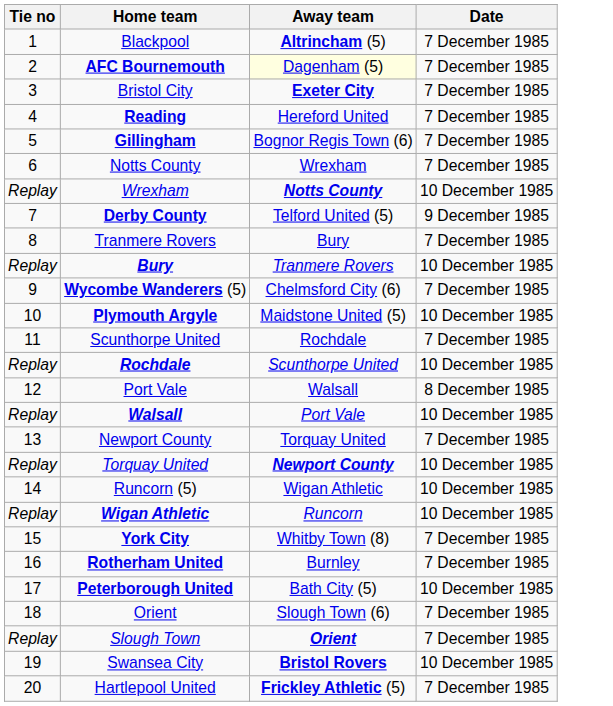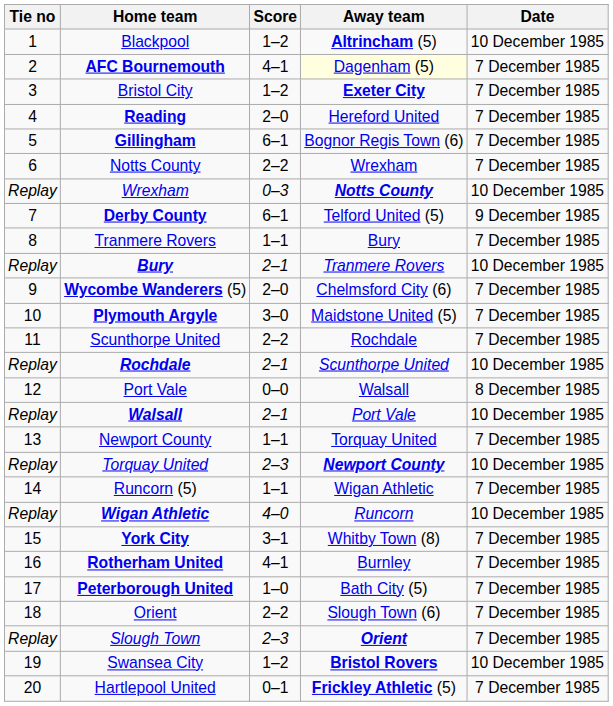 <table class="wikitable" style="text-align: center">
 <tr>
 <th>Tie no</th>
 <th>Home team</th>
+<th>Score</th>
 <th>Away team</th>
 <th>Date</th>
 </tr>
 <tr>
 <td>1</td>
 <td><a href='#'>Blackpool</a></td>
+<td>1–2</td>
 <td><strong><a href='#'>Altrincham</a></strong> (5)</td>
-<td>7 December 1985</td>
+<td>10 December 1985</td>
 </tr>
 <tr>
 <td>2</td>
 <td><strong><a href='#'>AFC Bournemouth</a></strong></td>
+<td>4–1</td>
 <td style="background: lightyellow;"><a href='#'>Dagenham</a> (5)</td>
 <td>7 December 1985</td>
 </tr>
 <tr>
 <td>3</td>
 <td><a href='#'>Bristol City</a></td>
+<td>1–2</td>
 <td><strong><a href='#'>Exeter City</a></strong></td>
 <td>7 December 1985</td>
 </tr>
 <tr>
 <td>4</td>
 <td><strong><a href='#'>Reading</a></strong></td>
+<td>2–0</td>
 <td><a href='#'>Hereford United</a></td>
 <td>7 December 1985</td>
 </tr>
 <tr>
 <td>5</td>
 <td><strong><a href='#'>Gillingham</a></strong></td>
+<td>6–1</td>
 <td><a href='#'>Bognor Regis Town</a> (6)</td>
 <td>7 December 1985</td>
 </tr>
 <tr>
 <td>6</td>
 <td><a href='#'>Notts County</a></td>
+<td>2–2</td>
 <td><a href='#'>Wrexham</a></td>
 <td>7 December 1985</td>
 </tr>
 <tr>
 <td><em>Replay</em></td>
 <td><em><a href='#'>Wrexham</a></em></td>
+<td><em>0–3</em></td>
 <td><strong><em><a href='#'>Notts County</a></em></strong></td>
 <td>10 December 1985</td>
 </tr>
 <tr>
 <td>7</td>
 <td><strong><a href='#'>Derby County</a></strong></td>
+<td>6–1</td>
 <td><a href='#'>Telford United</a> (5)</td>
 <td>9 December 1985</td>
 </tr>
 <tr>
 <td>8</td>
 <td><a href='#'>Tranmere Rovers</a></td>
+<td>1–1</td>
 <td><a href='#'>Bury</a></td>
 <td>7 December 1985</td>
 </tr>
 <tr>
 <td><em>Replay</em></td>
 <td><strong><em><a href='#'>Bury</a></em></strong></td>
+<td><em>2–1</em></td>
 <td><em><a href='#'>Tranmere Rovers</a></em></td>
 <td>10 December 1985</td>
 </tr>
 <tr>
 <td>9</td>
 <td><strong><a href='#'>Wycombe Wanderers</a></strong> (5)</td>
+<td>2–0</td>
 <td><a href='#'>Chelmsford City</a> (6)</td>
 <td>7 December 1985</td>
 </tr>
 <tr>
 <td>10</td>
 <td><strong><a href='#'>Plymouth Argyle</a></strong></td>
+<td>3–0</td>
 <td><a href='#'>Maidstone United</a> (5)</td>
-<td>10 December 1985</td>
+<td>7 December 1985</td>
 </tr>
 <tr>
 <td>11</td>
 <td><a href='#'>Scunthorpe United</a></td>
+<td>2–2</td>
 <td><a href='#'>Rochdale</a></td>
 <td>7 December 1985</td>
 </tr>
 <tr>
 <td><em>Replay</em></td>
 <td><strong><em><a href='#'>Rochdale</a></em></strong></td>
+<td><em>2–1</em></td>
 <td><em><a href='#'>Scunthorpe United</a></em></td>
 <td>10 December 1985</td>
 </tr>
 <tr>
 <td>12</td>
 <td><a href='#'>Port Vale</a></td>
+<td>0–0</td>
 <td><a href='#'>Walsall</a></td>
 <td>8 December 1985</td>
 </tr>
 <tr>
 <td><em>Replay</em></td>
 <td><strong><em><a href='#'>Walsall</a></em></strong></td>
+<td><em>2–1</em></td>
 <td><em><a href='#'>Port Vale</a></em></td>
 <td>10 December 1985</td>
 </tr>
 <tr>
 <td>13</td>
 <td><a href='#'>Newport County</a></td>
+<td>1–1</td>
 <td><a href='#'>Torquay United</a></td>
 <td>7 December 1985</td>
 </tr>
 <tr>
 <td><em>Replay</em></td>
 <td><em><a href='#'>Torquay United</a></em></td>
+<td><em>2–3</em></td>
 <td><strong><em><a href='#'>Newport County</a></em></strong></td>
 <td>10 December 1985</td>
 </tr>
 <tr>
 <td>14</td>
 <td><a href='#'>Runcorn</a> (5)</td>
+<td>1–1</td>
 <td><a href='#'>Wigan Athletic</a></td>
-<td>10 December 1985</td>
+<td>7 December 1985</td>
 </tr>
 <tr>
 <td><em>Replay</em></td>
 <td><strong><em><a href='#'>Wigan Athletic</a></em></strong></td>
+<td><em>4–0</em></td>
 <td><em><a href='#'>Runcorn</a></em></td>
 <td>10 December 1985</td>
 </tr>
 <tr>
 <td>15</td>
 <td><strong><a href='#'>York City</a></strong></td>
+<td>3–1</td>
 <td><a href='#'>Whitby Town</a> (8)</td>
 <td>7 December 1985</td>
 </tr>
 <tr>
 <td>16</td>
 <td><strong><a href='#'>Rotherham United</a></strong></td>
+<td>4–1</td>
 <td><a href='#'>Burnley</a></td>
 <td>7 December 1985</td>
 </tr>
 <tr>
 <td>17</td>
 <td><strong><a href='#'>Peterborough United</a></strong></td>
+<td>1–0</td>
 <td><a href='#'>Bath City</a> (5)</td>
-<td>10 December 1985</td>
+<td>7 December 1985</td>
 </tr>
 <tr>
 <td>18</td>
 <td><a href='#'>Orient</a></td>
+<td>2–2</td>
 <td><a href='#'>Slough Town</a> (6)</td>
 <td>7 December 1985</td>
 </tr>
 <tr>
 <td><em>Replay</em></td>
 <td><em><a href='#'>Slough Town</a></em></td>
+<td><em>2–3</em></td>
 <td><strong><em><a href='#'>Orient</a></em></strong></td>
 <td>7 December 1985</td>
 </tr>
 <tr>
 <td>19</td>
 <td><a href='#'>Swansea City</a></td>
+<td>1–2</td>
 <td><strong><a href='#'>Bristol Rovers</a></strong></td>
 <td>10 December 1985</td>
 </tr>
 <tr>
 <td>20</td>
 <td><a href='#'>Hartlepool United</a></td>
+<td>0–1</td>
 <td><strong><a href='#'>Frickley Athletic</a></strong> (5)</td>
 <td>7 December 1985</td>
 </tr>
 </table>
